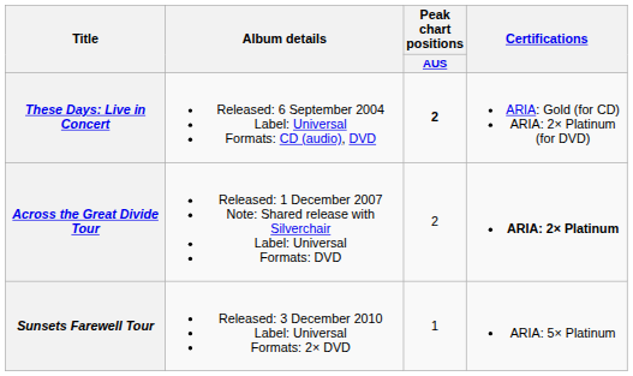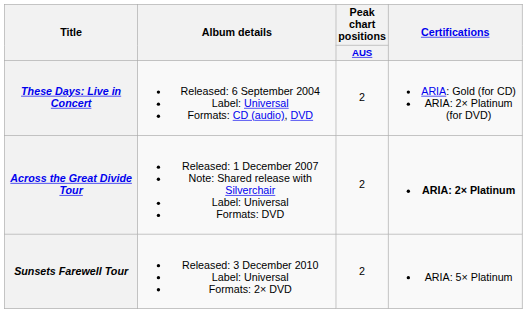 <table class="wikitable plainrowheaders" style="text-align:center;">
 <tr>
 <th scope="col" rowspan="2" style="width:12em;">Title</th>
 <th scope="col" rowspan="2" style="width:18em;">Album details</th>
 <th scope="col" colspan="1">Peak chart positions</th>
 <th scope="col" rowspan="2" style="width:12em;"><a href='#'>Certifications</a></th>
 </tr>
 <tr>
 <th scope="col" style="width:3em;font-size:90%;"><a href='#'>AUS</a><br></th>
 </tr>
 <tr>
 <th scope="row"><em><a href='#'>These Days: Live in Concert</a></em></th>
 <td><br><ul><li>Released: 6 September 2004</li><li>Label: <a href='#'>Universal</a></li><li>Formats: <a href='#'>CD (audio)</a>, <a href='#'>DVD</a></li></ul></td>
-<td><strong>2</strong></td>
+<td>2</td>
 <td><br><ul><li><a href='#'>ARIA</a>: Gold (for CD)</li><li>ARIA: 2× Platinum (for DVD)</li></ul></td>
 </tr>
 <tr>
 <th scope="row"><em><a href='#'>Across the Great Divide Tour</a></em></th>
 <td><br><ul><li>Released: 1 December 2007</li><li>Note: Shared release with <a href='#'>Silverchair</a></li><li>Label: Universal</li><li>Formats: DVD</li></ul></td>
 <td>2</td>
 <td><strong><br><ul><li>ARIA: 2× Platinum</li></ul></strong></td>
 </tr>
 <tr>
 <th scope="row"><em>Sunsets Farewell Tour</em></th>
 <td><br><ul><li>Released: 3 December 2010</li><li>Label: Universal</li><li>Formats: 2× DVD</li></ul></td>
-<td>1</td>
+<td>2</td>
 <td><br><ul><li>ARIA: 5× Platinum</li></ul></td>
 </tr>
 </table>
